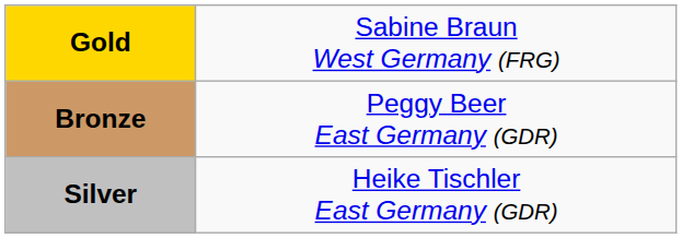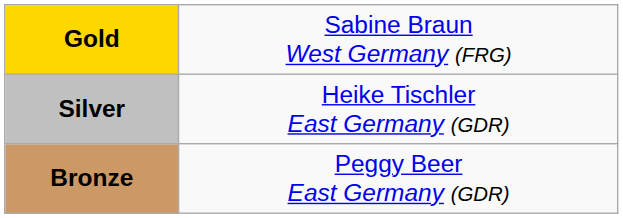 <table class="wikitable" style=" text-align:center; font-size:110%;" width="35%">
 <tr>
 <td bgcolor="gold"><strong>Gold</strong></td>
 <td> <a href='#'>Sabine Braun</a><br><em><a href='#'>West Germany</a> <small>(FRG)</small></em></td>
 </tr>
 <tr>
+<td bgcolor="silver"><strong>Silver</strong></td>
+<td> <a href='#'>Heike Tischler</a><br><em><a href='#'>East Germany</a> <small>(GDR)</small></em></td>
+</tr>
+<tr>
 <td bgcolor="CC9966"><strong>Bronze</strong></td>
 <td> <a href='#'>Peggy Beer</a><br><em><a href='#'>East Germany</a> <small>(GDR)</small></em></td>
 </tr>
-<tr>
-<td bgcolor="silver"><strong>Silver</strong></td>
-<td> <a href='#'>Heike Tischler</a><br><em><a href='#'>East Germany</a> <small>(GDR)</small></em></td>
-</tr>
 </table>
